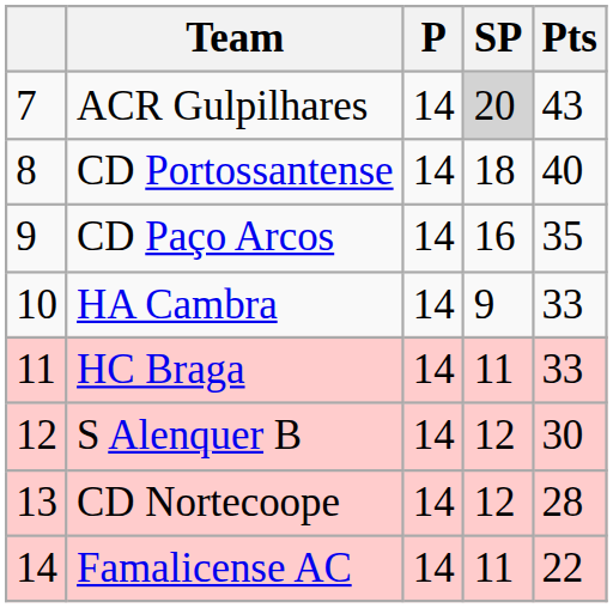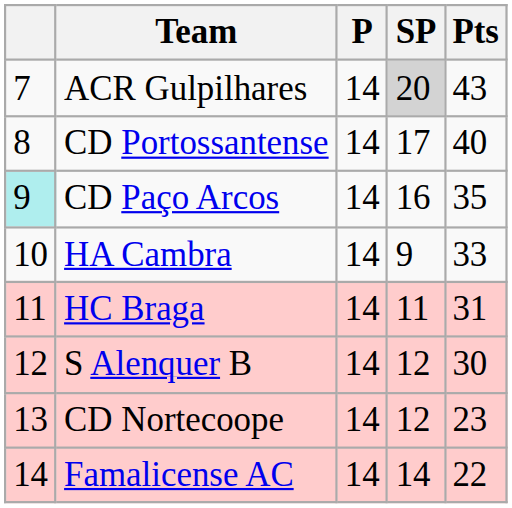 <table class="wikitable">
 <tr>
 <th></th>
 <th>Team</th>
 <th>P</th>
 <th>SP</th>
 <th>Pts</th>
 </tr>
 <tr>
 <td>7</td>
 <td>ACR Gulpilhares</td>
 <td>14</td>
 <td style="background: lightgrey;">20</td>
 <td>43</td>
 </tr>
 <tr>
 <td>8</td>
 <td>CD <a href='#'>Portossantense</a></td>
 <td>14</td>
-<td>18</td>
+<td>17</td>
 <td>40</td>
 </tr>
 <tr>
-<td>9</td>
+<td style="background: paleturquoise;">9</td>
 <td>CD <a href='#'>Paço Arcos</a></td>
 <td>14</td>
 <td>16</td>
 <td>35</td>
 </tr>
 <tr>
 <td>10</td>
 <td><a href='#'>HA Cambra</a></td>
 <td>14</td>
 <td>9</td>
 <td>33</td>
 </tr>
 <tr style="background:#ffcccc;">
 <td>11</td>
 <td><a href='#'>HC Braga</a></td>
 <td>14</td>
 <td>11</td>
-<td>33</td>
+<td>31</td>
 </tr>
 <tr style="background:#ffcccc;">
 <td>12</td>
 <td>S <a href='#'>Alenquer</a> B</td>
 <td>14</td>
 <td>12</td>
 <td>30</td>
 </tr>
 <tr style="background:#ffcccc;">
 <td>13</td>
 <td>CD Nortecoope</td>
 <td>14</td>
 <td>12</td>
-<td>28</td>
+<td>23</td>
 </tr>
 <tr style="background:#ffcccc;">
 <td>14</td>
 <td><a href='#'>Famalicense AC</a></td>
 <td>14</td>
-<td>11</td>
+<td>14</td>
 <td>22</td>
 </tr>
 </table>
